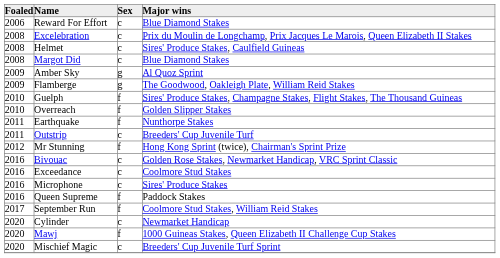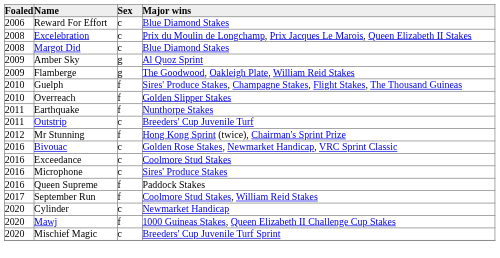 <table border="1" cellpadding="0" style="border-collapse: collapse; font-size:90%">
 <tr bgcolor="#eeeeee">
 <td width="35px"><strong>Foaled</strong></td>
 <td width="120px"><strong>Name</strong></td>
 <td width="35px"><strong>Sex</strong></td>
 <td width="510px"><strong>Major wins</strong></td>
 </tr>
 <tr>
 <td>2006</td>
 <td>Reward For Effort</td>
 <td>c</td>
 <td><a href='#'>Blue Diamond Stakes</a></td>
 </tr>
 <tr>
 <td>2008</td>
 <td><a href='#'>Excelebration</a></td>
 <td>c</td>
 <td><a href='#'>Prix du Moulin de Longchamp</a>, <a href='#'>Prix Jacques Le Marois</a>, <a href='#'>Queen Elizabeth II Stakes</a></td>
-</tr>
-<tr>
-<td>2008</td>
-<td>Helmet</td>
-<td>c</td>
-<td><a href='#'>Sires' Produce Stakes</a>, <a href='#'>Caulfield Guineas</a></td>
 </tr>
 <tr>
 <td>2008</td>
 <td><a href='#'>Margot Did</a></td>
 <td>c</td>
 <td><a href='#'>Blue Diamond Stakes</a></td>
 </tr>
 <tr>
 <td>2009</td>
 <td>Amber Sky</td>
 <td>g</td>
 <td><a href='#'>Al Quoz Sprint</a></td>
 </tr>
 <tr>
 <td>2009</td>
 <td>Flamberge</td>
 <td>g</td>
 <td><a href='#'>The Goodwood</a>, <a href='#'>Oakleigh Plate</a>, <a href='#'>William Reid Stakes</a></td>
 </tr>
 <tr>
 <td>2010</td>
 <td>Guelph</td>
 <td>f</td>
 <td><a href='#'>Sires' Produce Stakes</a>, <a href='#'>Champagne Stakes</a>, <a href='#'>Flight Stakes</a>, <a href='#'>The Thousand Guineas</a></td>
 </tr>
 <tr>
 <td>2010</td>
 <td>Overreach</td>
 <td>f</td>
 <td><a href='#'>Golden Slipper Stakes</a></td>
 </tr>
 <tr>
 <td>2011</td>
 <td>Earthquake</td>
 <td>f</td>
 <td><a href='#'>Nunthorpe Stakes</a></td>
 </tr>
 <tr>
 <td>2011</td>
 <td><a href='#'>Outstrip</a></td>
 <td>c</td>
 <td><a href='#'>Breeders' Cup Juvenile Turf</a></td>
 </tr>
 <tr>
 <td>2012</td>
 <td>Mr Stunning</td>
 <td>f</td>
 <td><a href='#'>Hong Kong Sprint</a> (twice), <a href='#'>Chairman's Sprint Prize</a></td>
 </tr>
 <tr>
 <td>2016</td>
 <td><a href='#'>Bivouac</a></td>
 <td>c</td>
 <td><a href='#'>Golden Rose Stakes</a>, <a href='#'>Newmarket Handicap</a>, <a href='#'>VRC Sprint Classic</a></td>
 </tr>
 <tr>
 <td>2016</td>
 <td>Exceedance</td>
 <td>c</td>
 <td><a href='#'>Coolmore Stud Stakes</a></td>
 </tr>
 <tr>
 <td>2016</td>
 <td>Microphone</td>
 <td>c</td>
 <td><a href='#'>Sires' Produce Stakes</a></td>
 </tr>
 <tr>
 <td>2016</td>
 <td>Queen Supreme</td>
 <td>f</td>
 <td>Paddock Stakes</td>
 </tr>
 <tr>
 <td>2017</td>
 <td>September Run</td>
 <td>f</td>
 <td><a href='#'>Coolmore Stud Stakes</a>, <a href='#'>William Reid Stakes</a></td>
 </tr>
 <tr>
 <td>2020</td>
 <td>Cylinder</td>
 <td>c</td>
 <td><a href='#'>Newmarket Handicap</a></td>
 </tr>
 <tr>
 <td>2020</td>
 <td><a href='#'>Mawj</a></td>
 <td>f</td>
 <td><a href='#'>1000 Guineas Stakes</a>, <a href='#'>Queen Elizabeth II Challenge Cup Stakes</a></td>
 </tr>
 <tr>
 <td>2020</td>
 <td>Mischief Magic</td>
 <td>c</td>
 <td><a href='#'>Breeders' Cup Juvenile Turf Sprint</a></td>
 </tr>
 <tr>
 </tr>
 </table>
